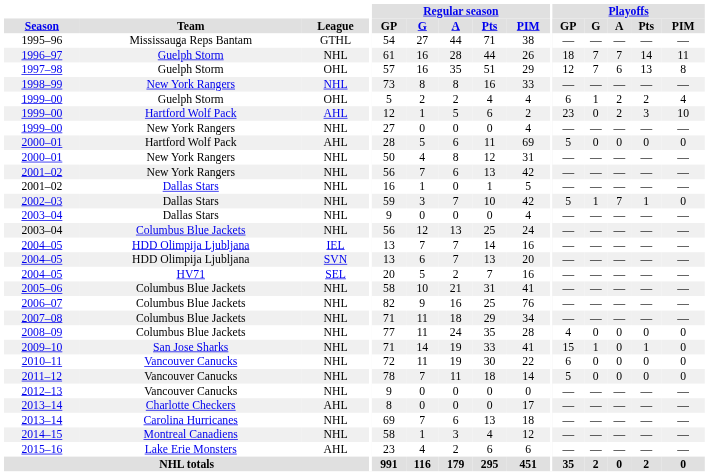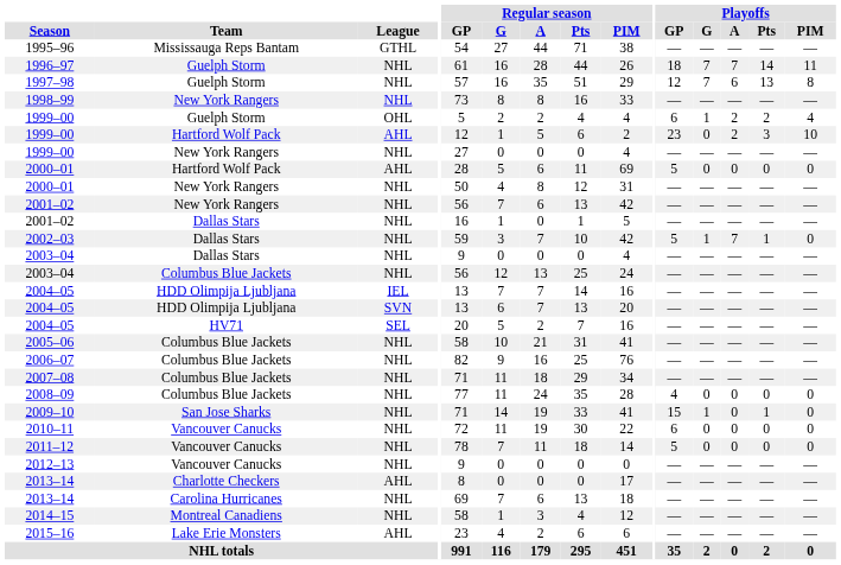 <table border="0" cellpadding="1" cellspacing="0" style="text-align:center; width:60em">
 <tr bgcolor="#e0e0e0">
 <th colspan="3" bgcolor="#ffffff"></th>
 <th rowspan="99" bgcolor="#ffffff"></th>
 <th colspan="5"><a href='#'>Regular season</a></th>
 <th rowspan="99" bgcolor="#ffffff"></th>
 <th colspan="5"><a href='#'>Playoffs</a></th>
 </tr>
 <tr bgcolor="#e0e0e0">
 <th><a href='#'>Season</a></th>
 <th>Team</th>
 <th>League</th>
 <th>GP</th>
 <th><a href='#'>G</a></th>
 <th><a href='#'>A</a></th>
 <th><a href='#'>Pts</a></th>
 <th><a href='#'>PIM</a></th>
 <th>GP</th>
 <th>G</th>
 <th>A</th>
 <th>Pts</th>
 <th>PIM</th>
 </tr>
 <tr>
 <td>1995–96</td>
 <td>Mississauga Reps Bantam</td>
 <td>GTHL</td>
 <td>54</td>
 <td>27</td>
 <td>44</td>
 <td>71</td>
 <td>38</td>
 <td>—</td>
 <td>—</td>
 <td>—</td>
 <td>—</td>
 <td>—</td>
 </tr>
 <tr style="background:#f0f0f0;">
 <td><a href='#'>1996–97</a></td>
 <td><a href='#'>Guelph Storm</a></td>
 <td>NHL</td>
 <td>61</td>
 <td>16</td>
 <td>28</td>
 <td>44</td>
 <td>26</td>
 <td>18</td>
 <td>7</td>
 <td>7</td>
 <td>14</td>
 <td>11</td>
 </tr>
 <tr>
 <td><a href='#'>1997–98</a></td>
 <td>Guelph Storm</td>
-<td>OHL</td>
+<td>NHL</td>
 <td>57</td>
 <td>16</td>
 <td>35</td>
 <td>51</td>
 <td>29</td>
 <td>12</td>
 <td>7</td>
 <td>6</td>
 <td>13</td>
 <td>8</td>
 </tr>
 <tr style="background:#f0f0f0;">
 <td><a href='#'>1998–99</a></td>
 <td><a href='#'>New York Rangers</a></td>
 <td><a href='#'>NHL</a></td>
 <td>73</td>
 <td>8</td>
 <td>8</td>
 <td>16</td>
 <td>33</td>
 <td>—</td>
 <td>—</td>
 <td>—</td>
 <td>—</td>
 <td>—</td>
 </tr>
 <tr>
 <td><a href='#'>1999–00</a></td>
 <td>Guelph Storm</td>
 <td>OHL</td>
 <td>5</td>
 <td>2</td>
 <td>2</td>
 <td>4</td>
 <td>4</td>
 <td>6</td>
 <td>1</td>
 <td>2</td>
 <td>2</td>
 <td>4</td>
 </tr>
 <tr style="background:#f0f0f0;">
 <td><a href='#'>1999–00</a></td>
 <td><a href='#'>Hartford Wolf Pack</a></td>
 <td><a href='#'>AHL</a></td>
 <td>12</td>
 <td>1</td>
 <td>5</td>
 <td>6</td>
 <td>2</td>
 <td>23</td>
 <td>0</td>
 <td>2</td>
 <td>3</td>
 <td>10</td>
 </tr>
 <tr>
 <td><a href='#'>1999–00</a></td>
 <td>New York Rangers</td>
 <td>NHL</td>
 <td>27</td>
 <td>0</td>
 <td>0</td>
 <td>0</td>
 <td>4</td>
 <td>—</td>
 <td>—</td>
 <td>—</td>
 <td>—</td>
 <td>—</td>
 </tr>
 <tr style="background:#f0f0f0;">
 <td><a href='#'>2000–01</a></td>
 <td>Hartford Wolf Pack</td>
 <td>AHL</td>
 <td>28</td>
 <td>5</td>
 <td>6</td>
 <td>11</td>
 <td>69</td>
 <td>5</td>
 <td>0</td>
 <td>0</td>
 <td>0</td>
 <td>0</td>
 </tr>
 <tr>
 <td><a href='#'>2000–01</a></td>
 <td>New York Rangers</td>
 <td>NHL</td>
 <td>50</td>
 <td>4</td>
 <td>8</td>
 <td>12</td>
 <td>31</td>
 <td>—</td>
 <td>—</td>
 <td>—</td>
 <td>—</td>
 <td>—</td>
 </tr>
 <tr style="background:#f0f0f0;">
 <td><a href='#'>2001–02</a></td>
 <td>New York Rangers</td>
 <td>NHL</td>
 <td>56</td>
 <td>7</td>
 <td>6</td>
 <td>13</td>
 <td>42</td>
 <td>—</td>
 <td>—</td>
 <td>—</td>
 <td>—</td>
 <td>—</td>
 </tr>
 <tr>
 <td>2001–02</td>
 <td><a href='#'>Dallas Stars</a></td>
 <td>NHL</td>
 <td>16</td>
 <td>1</td>
 <td>0</td>
 <td>1</td>
 <td>5</td>
 <td>—</td>
 <td>—</td>
 <td>—</td>
 <td>—</td>
 <td>—</td>
 </tr>
 <tr style="background:#f0f0f0;">
 <td><a href='#'>2002–03</a></td>
 <td>Dallas Stars</td>
 <td>NHL</td>
 <td>59</td>
 <td>3</td>
 <td>7</td>
 <td>10</td>
 <td>42</td>
 <td>5</td>
 <td>1</td>
 <td>7</td>
 <td>1</td>
 <td>0</td>
 </tr>
 <tr>
 <td><a href='#'>2003–04</a></td>
 <td>Dallas Stars</td>
 <td>NHL</td>
 <td>9</td>
 <td>0</td>
 <td>0</td>
 <td>0</td>
 <td>4</td>
 <td>—</td>
 <td>—</td>
 <td>—</td>
 <td>—</td>
 <td>—</td>
 </tr>
 <tr style="background:#f0f0f0;">
 <td>2003–04</td>
 <td><a href='#'>Columbus Blue Jackets</a></td>
 <td>NHL</td>
 <td>56</td>
 <td>12</td>
 <td>13</td>
 <td>25</td>
 <td>24</td>
 <td>—</td>
 <td>—</td>
 <td>—</td>
 <td>—</td>
 <td>—</td>
 </tr>
 <tr>
 <td><a href='#'>2004–05</a></td>
 <td><a href='#'>HDD Olimpija Ljubljana</a></td>
 <td><a href='#'>IEL</a></td>
 <td>13</td>
 <td>7</td>
 <td>7</td>
 <td>14</td>
 <td>16</td>
 <td>—</td>
 <td>—</td>
 <td>—</td>
 <td>—</td>
 <td>—</td>
 </tr>
 <tr style="background:#f0f0f0;">
 <td><a href='#'>2004–05</a></td>
 <td>HDD Olimpija Ljubljana</td>
 <td><a href='#'>SVN</a></td>
 <td>13</td>
 <td>6</td>
 <td>7</td>
 <td>13</td>
 <td>20</td>
 <td>—</td>
 <td>—</td>
 <td>—</td>
 <td>—</td>
 <td>—</td>
 </tr>
 <tr>
 <td><a href='#'>2004–05</a></td>
 <td><a href='#'>HV71</a></td>
 <td><a href='#'>SEL</a></td>
 <td>20</td>
 <td>5</td>
 <td>2</td>
 <td>7</td>
 <td>16</td>
 <td>—</td>
 <td>—</td>
 <td>—</td>
 <td>—</td>
 <td>—</td>
 </tr>
 <tr style="background:#f0f0f0;">
 <td><a href='#'>2005–06</a></td>
 <td>Columbus Blue Jackets</td>
 <td>NHL</td>
 <td>58</td>
 <td>10</td>
 <td>21</td>
 <td>31</td>
 <td>41</td>
 <td>—</td>
 <td>—</td>
 <td>—</td>
 <td>—</td>
 <td>—</td>
 </tr>
 <tr>
 <td><a href='#'>2006–07</a></td>
 <td>Columbus Blue Jackets</td>
 <td>NHL</td>
 <td>82</td>
 <td>9</td>
 <td>16</td>
 <td>25</td>
 <td>76</td>
 <td>—</td>
 <td>—</td>
 <td>—</td>
 <td>—</td>
 <td>—</td>
 </tr>
 <tr style="background:#f0f0f0;">
 <td><a href='#'>2007–08</a></td>
 <td>Columbus Blue Jackets</td>
 <td>NHL</td>
 <td>71</td>
 <td>11</td>
 <td>18</td>
 <td>29</td>
 <td>34</td>
 <td>—</td>
 <td>—</td>
 <td>—</td>
 <td>—</td>
 <td>—</td>
 </tr>
 <tr>
 <td><a href='#'>2008–09</a></td>
 <td>Columbus Blue Jackets</td>
 <td>NHL</td>
 <td>77</td>
 <td>11</td>
 <td>24</td>
 <td>35</td>
 <td>28</td>
 <td>4</td>
 <td>0</td>
 <td>0</td>
 <td>0</td>
 <td>0</td>
 </tr>
 <tr style="background:#f0f0f0;">
 <td><a href='#'>2009–10</a></td>
 <td><a href='#'>San Jose Sharks</a></td>
 <td>NHL</td>
 <td>71</td>
 <td>14</td>
 <td>19</td>
 <td>33</td>
 <td>41</td>
 <td>15</td>
 <td>1</td>
 <td>0</td>
 <td>1</td>
 <td>0</td>
 </tr>
 <tr>
 <td><a href='#'>2010–11</a></td>
 <td><a href='#'>Vancouver Canucks</a></td>
 <td>NHL</td>
 <td>72</td>
 <td>11</td>
 <td>19</td>
 <td>30</td>
 <td>22</td>
 <td>6</td>
 <td>0</td>
 <td>0</td>
 <td>0</td>
 <td>0</td>
 </tr>
 <tr style="background:#f0f0f0;">
 <td><a href='#'>2011–12</a></td>
 <td>Vancouver Canucks</td>
 <td>NHL</td>
 <td>78</td>
 <td>7</td>
 <td>11</td>
 <td>18</td>
 <td>14</td>
 <td>5</td>
 <td>0</td>
 <td>0</td>
 <td>0</td>
 <td>0</td>
 </tr>
 <tr>
 <td><a href='#'>2012–13</a></td>
 <td>Vancouver Canucks</td>
 <td>NHL</td>
 <td>9</td>
 <td>0</td>
 <td>0</td>
 <td>0</td>
 <td>0</td>
 <td>—</td>
 <td>—</td>
 <td>—</td>
 <td>—</td>
 <td>—</td>
 </tr>
 <tr style="background:#f0f0f0;">
 <td><a href='#'>2013–14</a></td>
 <td><a href='#'>Charlotte Checkers</a></td>
 <td>AHL</td>
 <td>8</td>
 <td>0</td>
 <td>0</td>
 <td>0</td>
 <td>17</td>
 <td>—</td>
 <td>—</td>
 <td>—</td>
 <td>—</td>
 <td>—</td>
 </tr>
 <tr>
 <td><a href='#'>2013–14</a></td>
 <td><a href='#'>Carolina Hurricanes</a></td>
 <td>NHL</td>
 <td>69</td>
 <td>7</td>
 <td>6</td>
 <td>13</td>
 <td>18</td>
 <td>—</td>
 <td>—</td>
 <td>—</td>
 <td>—</td>
 <td>—</td>
 </tr>
 <tr style="background:#f0f0f0;">
 <td><a href='#'>2014–15</a></td>
 <td><a href='#'>Montreal Canadiens</a></td>
 <td>NHL</td>
 <td>58</td>
 <td>1</td>
 <td>3</td>
 <td>4</td>
 <td>12</td>
 <td>—</td>
 <td>—</td>
 <td>—</td>
 <td>—</td>
 <td>—</td>
 </tr>
 <tr>
 <td><a href='#'>2015–16</a></td>
 <td><a href='#'>Lake Erie Monsters</a></td>
 <td>AHL</td>
 <td>23</td>
 <td>4</td>
 <td>2</td>
 <td>6</td>
 <td>6</td>
 <td>—</td>
 <td>—</td>
 <td>—</td>
 <td>—</td>
 <td>—</td>
 </tr>
 <tr style="background:#e0e0e0;">
 <th colspan="3">NHL totals</th>
 <th>991</th>
 <th>116</th>
 <th>179</th>
 <th>295</th>
 <th>451</th>
 <th>35</th>
 <th>2</th>
 <th>0</th>
 <th>2</th>
 <th>0</th>
 </tr>
 </table>
